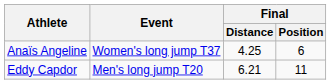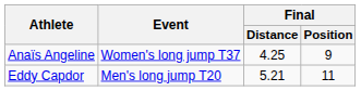 <table class=wikitable style="font-size:90%">
 <tr>
 <th rowspan="2">Athlete</th>
 <th rowspan="2">Event</th>
 <th colspan="2">Final</th>
 </tr>
 <tr style="font-size:95%">
 <th>Distance</th>
 <th>Position</th>
 </tr>
 <tr align=center>
 <td align=left><a href='#'>Anaïs Angeline</a></td>
 <td align=left><a href='#'>Women's long jump T37</a></td>
 <td>4.25</td>
-<td>6</td>
+<td>9</td>
 </tr>
 <tr align=center>
 <td align=left><a href='#'>Eddy Capdor</a></td>
 <td align=left><a href='#'>Men's long jump T20</a></td>
-<td>6.21</td>
+<td>5.21</td>
 <td>11</td>
 </tr>
 </table>
